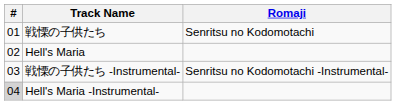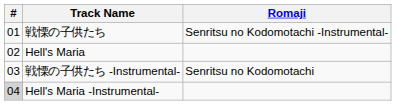 <table class="wikitable">
 <tr>
 <th>#</th>
 <th>Track Name</th>
 <th><a href='#'>Romaji</a></th>
 </tr>
 <tr>
 <td>01</td>
 <td>戦慄の子供たち</td>
-<td>Senritsu no Kodomotachi</td>
+<td>Senritsu no Kodomotachi -Instrumental-</td>
 </tr>
 <tr>
 <td>02</td>
 <td>Hell's Maria</td>
 </tr>
 <tr>
 <td>03</td>
 <td>戦慄の子供たち -Instrumental-</td>
-<td>Senritsu no Kodomotachi -Instrumental-</td>
+<td>Senritsu no Kodomotachi</td>
 </tr>
 <tr>
 <td style="background: lightgrey;">04</td>
 <td>Hell's Maria -Instrumental-</td>
 </tr>
 </table>
